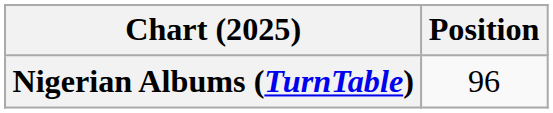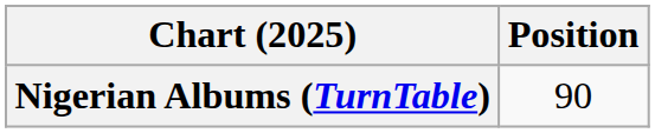 <table class="wikitable plainrowheaders" style="text-align:center">
 <tr>
 <th scope="col">Chart (2025)</th>
 <th scope="col">Position</th>
 </tr>
 <tr>
 <th scope="row">Nigerian Albums (<a href='#'><em>TurnTable</em></a>)</th>
-<td>96</td>
+<td>90</td>
 </tr>
 </table>
